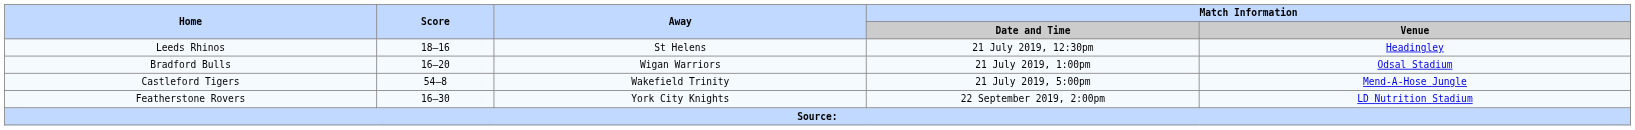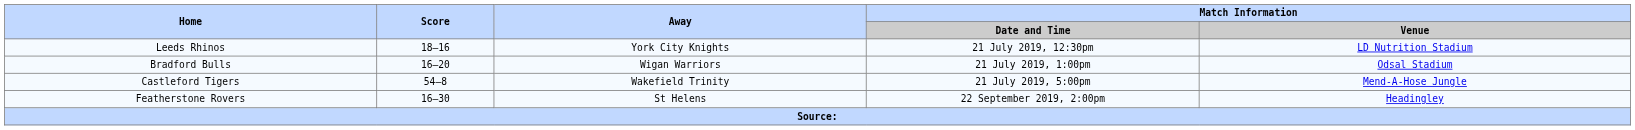 <table border=1 style="border-collapse:collapse; font-size:90%; text-align:center;" cellpadding=3 cellspacing=0 width=100%>
 <tr bgcolor=#C1D8FF>
 <th rowspan=2 width=19%>Home</th>
 <th rowspan=2 width=6%>Score</th>
 <th rowspan=2 width=19%>Away</th>
 <th colspan=2>Match Information</th>
 </tr>
 <tr bgcolor=#CCCCCC>
 <th width=17%>Date and Time</th>
 <th width=22%>Venue</th>
 </tr>
 <tr bgcolor=#F5FAFF>
 <td> Leeds Rhinos</td>
 <td>18–16</td>
-<td> St Helens</td>
+<td> York City Knights</td>
 <td>21 July 2019, 12:30pm</td>
-<td><a href='#'>Headingley</a></td>
+<td><a href='#'>LD Nutrition Stadium</a></td>
 </tr>
 <tr bgcolor=#F5FAFF>
 <td> Bradford Bulls</td>
 <td>16–20</td>
 <td> Wigan Warriors</td>
 <td>21 July 2019, 1:00pm</td>
 <td><a href='#'>Odsal Stadium</a></td>
 </tr>
 <tr bgcolor=#F5FAFF>
 <td> Castleford Tigers</td>
 <td>54–8</td>
 <td> Wakefield Trinity</td>
 <td>21 July 2019, 5:00pm</td>
 <td><a href='#'>Mend-A-Hose Jungle</a></td>
 </tr>
 <tr bgcolor=#F5FAFF>
 <td> Featherstone Rovers</td>
 <td>16–30</td>
-<td> York City Knights</td>
+<td> St Helens</td>
 <td>22 September 2019, 2:00pm</td>
-<td><a href='#'>LD Nutrition Stadium</a></td>
+<td><a href='#'>Headingley</a></td>
 </tr>
 <tr style="background:#c1d8ff;">
 <th colspan=6>Source:</th>
 </tr>
 </table>
